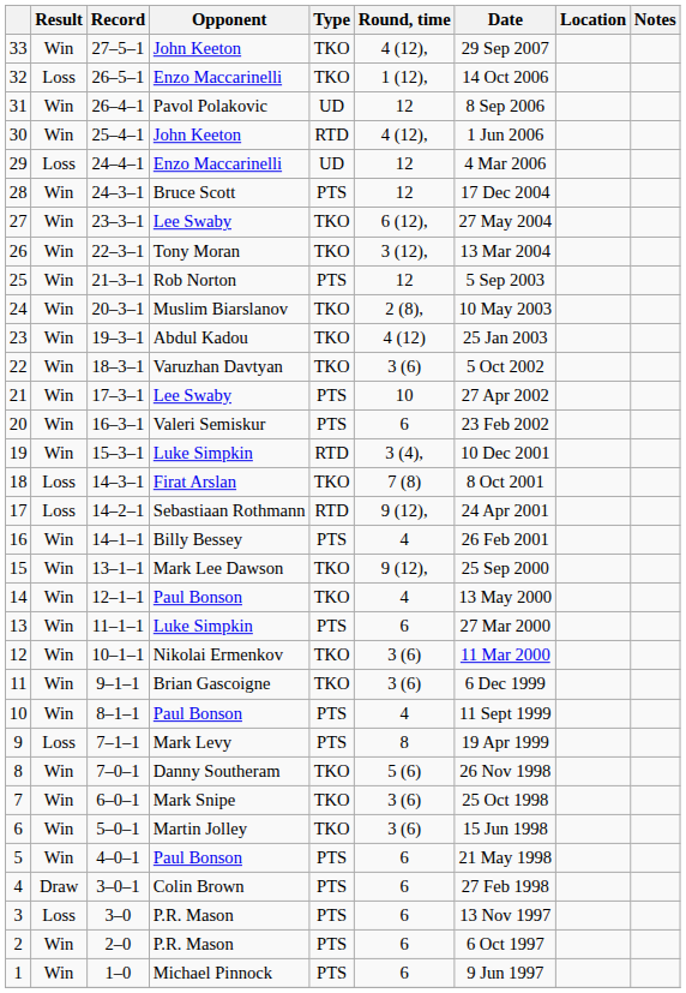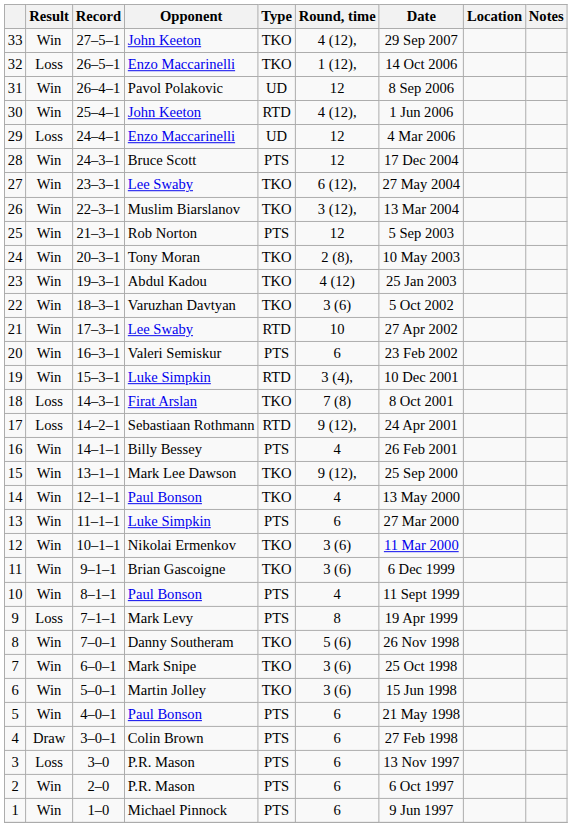 <table class="wikitable" style="text-align:center; font-size:95%">
 <tr>
 <th></th>
 <th>Result</th>
 <th>Record</th>
 <th>Opponent</th>
 <th>Type</th>
 <th>Round, time</th>
 <th>Date</th>
 <th>Location</th>
 <th>Notes</th>
 </tr>
 <tr>
 <td>33</td>
 <td>Win</td>
 <td>27–5–1</td>
 <td align=left> <a href='#'>John Keeton</a></td>
 <td>TKO</td>
 <td>4 (12), </td>
 <td>29 Sep 2007</td>
 <td align=left></td>
 <td align=left></td>
 </tr>
 <tr>
 <td>32</td>
 <td>Loss</td>
 <td>26–5–1</td>
 <td align=left> <a href='#'>Enzo Maccarinelli</a></td>
 <td>TKO</td>
 <td>1 (12), </td>
 <td>14 Oct 2006</td>
 <td align=left></td>
 <td align=left></td>
 </tr>
 <tr>
 <td>31</td>
 <td>Win</td>
 <td>26–4–1</td>
 <td align=left> Pavol Polakovic</td>
 <td>UD</td>
 <td>12</td>
 <td>8 Sep 2006</td>
 <td align=left></td>
 <td align=left></td>
 </tr>
 <tr>
 <td>30</td>
 <td>Win</td>
 <td>25–4–1</td>
 <td align=left> <a href='#'>John Keeton</a></td>
 <td>RTD</td>
 <td>4 (12), </td>
 <td>1 Jun 2006</td>
 <td align=left></td>
 <td align=left></td>
 </tr>
 <tr>
 <td>29</td>
 <td>Loss</td>
 <td>24–4–1</td>
 <td align=left> <a href='#'>Enzo Maccarinelli</a></td>
 <td>UD</td>
 <td>12</td>
 <td>4 Mar 2006</td>
 <td align=left></td>
 <td align=left></td>
 </tr>
 <tr>
 <td>28</td>
 <td>Win</td>
 <td>24–3–1</td>
 <td align=left> Bruce Scott</td>
 <td>PTS</td>
 <td>12</td>
 <td>17 Dec 2004</td>
 <td align=left></td>
 <td align=left></td>
 </tr>
 <tr>
 <td>27</td>
 <td>Win</td>
 <td>23–3–1</td>
 <td align=left> <a href='#'>Lee Swaby</a></td>
 <td>TKO</td>
 <td>6 (12), </td>
 <td>27 May 2004</td>
 <td align=left></td>
 <td align=left></td>
 </tr>
 <tr>
 <td>26</td>
 <td>Win</td>
 <td>22–3–1</td>
-<td align=left> Tony Moran</td>
+<td align=left> Muslim Biarslanov</td>
 <td>TKO</td>
 <td>3 (12), </td>
 <td>13 Mar 2004</td>
 <td align=left></td>
 <td align=left></td>
 </tr>
 <tr>
 <td>25</td>
 <td>Win</td>
 <td>21–3–1</td>
 <td align=left> Rob Norton</td>
 <td>PTS</td>
 <td>12</td>
 <td>5 Sep 2003</td>
 <td align=left></td>
 <td align=left></td>
 </tr>
 <tr>
 <td>24</td>
 <td>Win</td>
 <td>20–3–1</td>
-<td align=left> Muslim Biarslanov</td>
+<td align=left> Tony Moran</td>
 <td>TKO</td>
 <td>2 (8), </td>
 <td>10 May 2003</td>
 <td align=left></td>
 <td></td>
 </tr>
 <tr>
 <td>23</td>
 <td>Win</td>
 <td>19–3–1</td>
 <td align=left> Abdul Kadou</td>
 <td>TKO</td>
 <td>4 (12)</td>
 <td>25 Jan 2003</td>
 <td align=left></td>
 <td align=left></td>
 </tr>
 <tr>
 <td>22</td>
 <td>Win</td>
 <td>18–3–1</td>
 <td align=left> Varuzhan Davtyan</td>
 <td>TKO</td>
 <td>3 (6)</td>
 <td>5 Oct 2002</td>
 <td align=left></td>
 <td></td>
 </tr>
 <tr>
 <td>21</td>
 <td>Win</td>
 <td>17–3–1</td>
 <td align=left> <a href='#'>Lee Swaby</a></td>
-<td>PTS</td>
+<td>RTD</td>
 <td>10</td>
 <td>27 Apr 2002</td>
 <td align=left></td>
 <td></td>
 </tr>
 <tr>
 <td>20</td>
 <td>Win</td>
 <td>16–3–1</td>
 <td align=left> Valeri Semiskur</td>
 <td>PTS</td>
 <td>6</td>
 <td>23 Feb 2002</td>
 <td align=left></td>
 <td></td>
 </tr>
 <tr>
 <td>19</td>
 <td>Win</td>
 <td>15–3–1</td>
 <td align=left> <a href='#'>Luke Simpkin</a></td>
 <td>RTD</td>
 <td>3 (4), </td>
 <td>10 Dec 2001</td>
 <td align=left></td>
 <td></td>
 </tr>
 <tr>
 <td>18</td>
 <td>Loss</td>
 <td>14–3–1</td>
 <td align=left> <a href='#'>Firat Arslan</a></td>
 <td>TKO</td>
 <td>7 (8)</td>
 <td>8 Oct 2001</td>
 <td align=left></td>
 <td></td>
 </tr>
 <tr>
 <td>17</td>
 <td>Loss</td>
 <td>14–2–1</td>
 <td align=left> Sebastiaan Rothmann</td>
 <td>RTD</td>
 <td>9 (12), </td>
 <td>24 Apr 2001</td>
 <td align=left></td>
 <td align=left></td>
 </tr>
 <tr>
 <td>16</td>
 <td>Win</td>
 <td>14–1–1</td>
 <td align=left> Billy Bessey</td>
 <td>PTS</td>
 <td>4</td>
 <td>26 Feb 2001</td>
 <td align=left></td>
 <td></td>
 </tr>
 <tr>
 <td>15</td>
 <td>Win</td>
 <td>13–1–1</td>
 <td align=left> Mark Lee Dawson</td>
 <td>TKO</td>
 <td>9 (12), </td>
 <td>25 Sep 2000</td>
 <td align=left></td>
 <td></td>
 </tr>
 <tr>
 <td>14</td>
 <td>Win</td>
 <td>12–1–1</td>
 <td align=left> <a href='#'>Paul Bonson</a></td>
 <td>TKO</td>
 <td>4</td>
 <td>13 May 2000</td>
 <td align=left></td>
 <td align=left></td>
 </tr>
 <tr>
 <td>13</td>
 <td>Win</td>
 <td>11–1–1</td>
 <td align=left> <a href='#'>Luke Simpkin</a></td>
 <td>PTS</td>
 <td>6</td>
 <td>27 Mar 2000</td>
 <td align=left></td>
 <td align=left></td>
 </tr>
 <tr>
 <td>12</td>
 <td>Win</td>
 <td>10–1–1</td>
 <td align=left> Nikolai Ermenkov</td>
 <td>TKO</td>
 <td>3 (6)</td>
 <td><a href='#'>11 Mar 2000</a></td>
 <td align=left></td>
 <td></td>
 </tr>
 <tr>
 <td>11</td>
 <td>Win</td>
 <td>9–1–1</td>
 <td align=left> Brian Gascoigne</td>
 <td>TKO</td>
 <td>3 (6)</td>
 <td>6 Dec 1999</td>
 <td align=left></td>
 <td></td>
 </tr>
 <tr>
 <td>10</td>
 <td>Win</td>
 <td>8–1–1</td>
 <td align=left> <a href='#'>Paul Bonson</a></td>
 <td>PTS</td>
 <td>4</td>
 <td>11 Sept 1999</td>
 <td align=left></td>
 <td></td>
 </tr>
 <tr>
 <td>9</td>
 <td>Loss</td>
 <td>7–1–1</td>
 <td align=left> Mark Levy</td>
 <td>PTS</td>
 <td>8</td>
 <td>19 Apr 1999</td>
 <td align=left></td>
 <td></td>
 </tr>
 <tr>
 <td>8</td>
 <td>Win</td>
 <td>7–0–1</td>
 <td align=left> Danny Southeram</td>
 <td>TKO</td>
 <td>5 (6)</td>
 <td>26 Nov 1998</td>
 <td align=left></td>
 <td align=left></td>
 </tr>
 <tr>
 <td>7</td>
 <td>Win</td>
 <td>6–0–1</td>
 <td align=left> Mark Snipe</td>
 <td>TKO</td>
 <td>3 (6)</td>
 <td>25 Oct 1998</td>
 <td align=left></td>
 <td align=left></td>
 </tr>
 <tr>
 <td>6</td>
 <td>Win</td>
 <td>5–0–1</td>
 <td align=left> Martin Jolley</td>
 <td>TKO</td>
 <td>3 (6)</td>
 <td>15 Jun 1998</td>
 <td align=left></td>
 <td align=left></td>
 </tr>
 <tr>
 <td>5</td>
 <td>Win</td>
 <td>4–0–1</td>
 <td align=left> <a href='#'>Paul Bonson</a></td>
 <td>PTS</td>
 <td>6</td>
 <td>21 May 1998</td>
 <td align=left></td>
 <td></td>
 </tr>
 <tr>
 <td>4</td>
 <td>Draw</td>
 <td>3–0–1</td>
 <td align=left> Colin Brown</td>
 <td>PTS</td>
 <td>6</td>
 <td>27 Feb 1998</td>
 <td align=left></td>
 <td></td>
 </tr>
 <tr>
 <td>3</td>
 <td>Loss</td>
 <td>3–0</td>
 <td align=left> P.R. Mason</td>
 <td>PTS</td>
 <td>6</td>
 <td>13 Nov 1997</td>
 <td align=left></td>
 <td></td>
 </tr>
 <tr>
 <td>2</td>
 <td>Win</td>
 <td>2–0</td>
 <td align=left> P.R. Mason</td>
 <td>PTS</td>
 <td>6</td>
 <td>6 Oct 1997</td>
 <td align=left></td>
 <td></td>
 </tr>
 <tr>
 <td>1</td>
 <td>Win</td>
 <td>1–0</td>
 <td align=left> Michael Pinnock</td>
 <td>PTS</td>
 <td>6</td>
 <td>9 Jun 1997</td>
 <td align=left></td>
 <td></td>
 </tr>
 <tr>
 </tr>
 </table>
